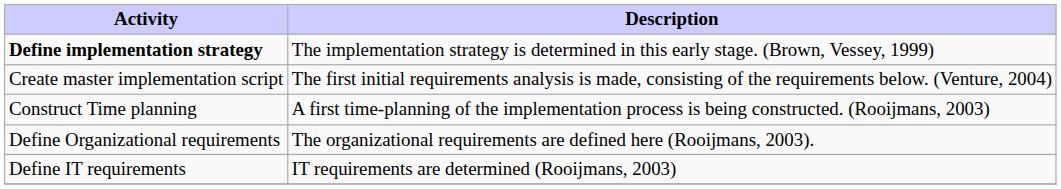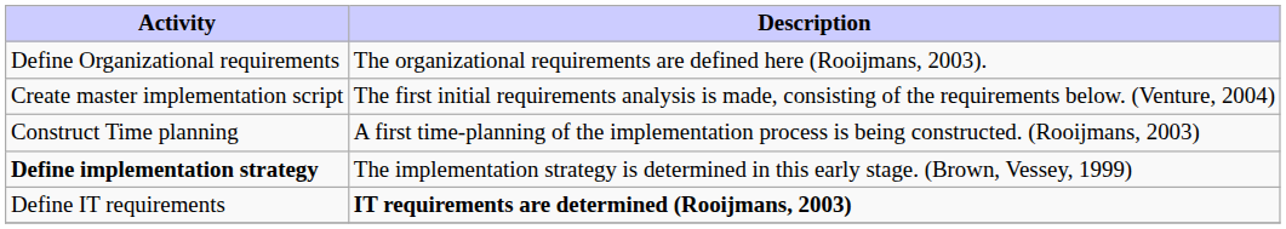 <table class="wikitable">
 <tr>
 <th style="background-color: #ccccff">Activity</th>
 <th style="background-color: #ccccff">Description</th>
 </tr>
 <tr>
-<td><strong>Define implementation strategy</strong></td>
-<td>The implementation strategy is determined in this early stage. (Brown, Vessey, 1999)</td>
+<td>Define Organizational requirements</td>
+<td>The organizational requirements are defined here (Rooijmans, 2003).</td>
 </tr>
 <tr>
 <td>Create master implementation script</td>
 <td>The first initial requirements analysis is made, consisting of the requirements below. (Venture, 2004)</td>
 </tr>
 <tr>
 <td>Construct Time planning</td>
 <td>A first time-planning of the implementation process is being constructed. (Rooijmans, 2003)</td>
 </tr>
 <tr>
-<td>Define Organizational requirements</td>
-<td>The organizational requirements are defined here (Rooijmans, 2003).</td>
+<td><strong>Define implementation strategy</strong></td>
+<td>The implementation strategy is determined in this early stage. (Brown, Vessey, 1999)</td>
 </tr>
 <tr>
 <td>Define IT requirements</td>
-<td>IT requirements are determined (Rooijmans, 2003)</td>
+<td><strong>IT requirements are determined (Rooijmans, 2003)</strong></td>
 </tr>
 <tr>
 </tr>
 </table>
